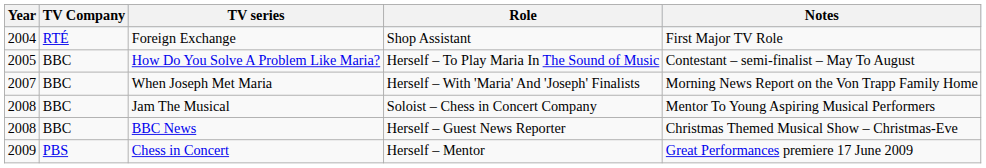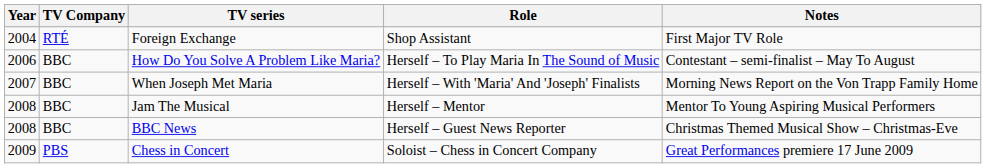 <table class="wikitable">
 <tr style="background:#b0c4de; text-align:center;">
 <th>Year</th>
 <th>TV Company</th>
 <th>TV series</th>
 <th>Role</th>
 <th>Notes</th>
 </tr>
 <tr>
 <td>2004</td>
 <td><a href='#'>RTÉ</a></td>
 <td>Foreign Exchange</td>
 <td>Shop Assistant</td>
 <td>First Major TV Role</td>
 </tr>
 <tr>
-<td>2005</td>
+<td>2006</td>
 <td>BBC</td>
 <td><a href='#'>How Do You Solve A Problem Like Maria?</a></td>
 <td>Herself – To Play Maria In <a href='#'>The Sound of Music</a></td>
 <td>Contestant – semi-finalist – May To August</td>
 </tr>
 <tr>
 <td>2007</td>
 <td>BBC</td>
 <td>When Joseph Met Maria</td>
 <td>Herself – With 'Maria' And 'Joseph' Finalists</td>
 <td>Morning News Report on the Von Trapp Family Home</td>
 </tr>
 <tr>
 <td>2008</td>
 <td>BBC</td>
 <td>Jam The Musical</td>
-<td>Soloist – Chess in Concert Company</td>
+<td>Herself – Mentor</td>
 <td>Mentor To Young Aspiring Musical Performers</td>
 </tr>
 <tr>
 <td>2008</td>
 <td>BBC</td>
 <td><a href='#'>BBC News</a></td>
 <td>Herself – Guest News Reporter</td>
 <td>Christmas Themed Musical Show – Christmas-Eve</td>
 </tr>
 <tr>
 <td>2009</td>
 <td><a href='#'>PBS</a></td>
 <td><a href='#'>Chess in Concert</a></td>
-<td>Herself – Mentor</td>
+<td>Soloist – Chess in Concert Company</td>
 <td><a href='#'>Great Performances</a> premiere 17 June 2009</td>
 </tr>
 </table>
